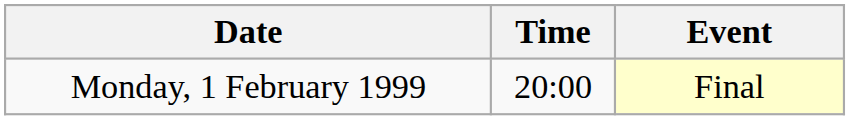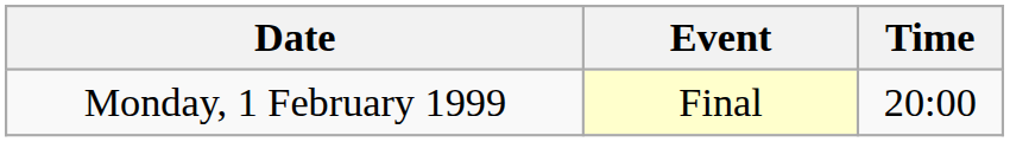 <table class = "wikitable" style="text-align:center;">
 <tr>
 <th width=220>Date</th>
+<th width=100>Event</th>
 <th width=50>Time</th>
-<th width=100>Event</th>
 </tr>
 <tr>
 <td>Monday, 1 February 1999</td>
+<td bgcolor=ffffcc>Final</td>
 <td>20:00</td>
-<td bgcolor=ffffcc>Final</td>
 </tr>
 </table>
